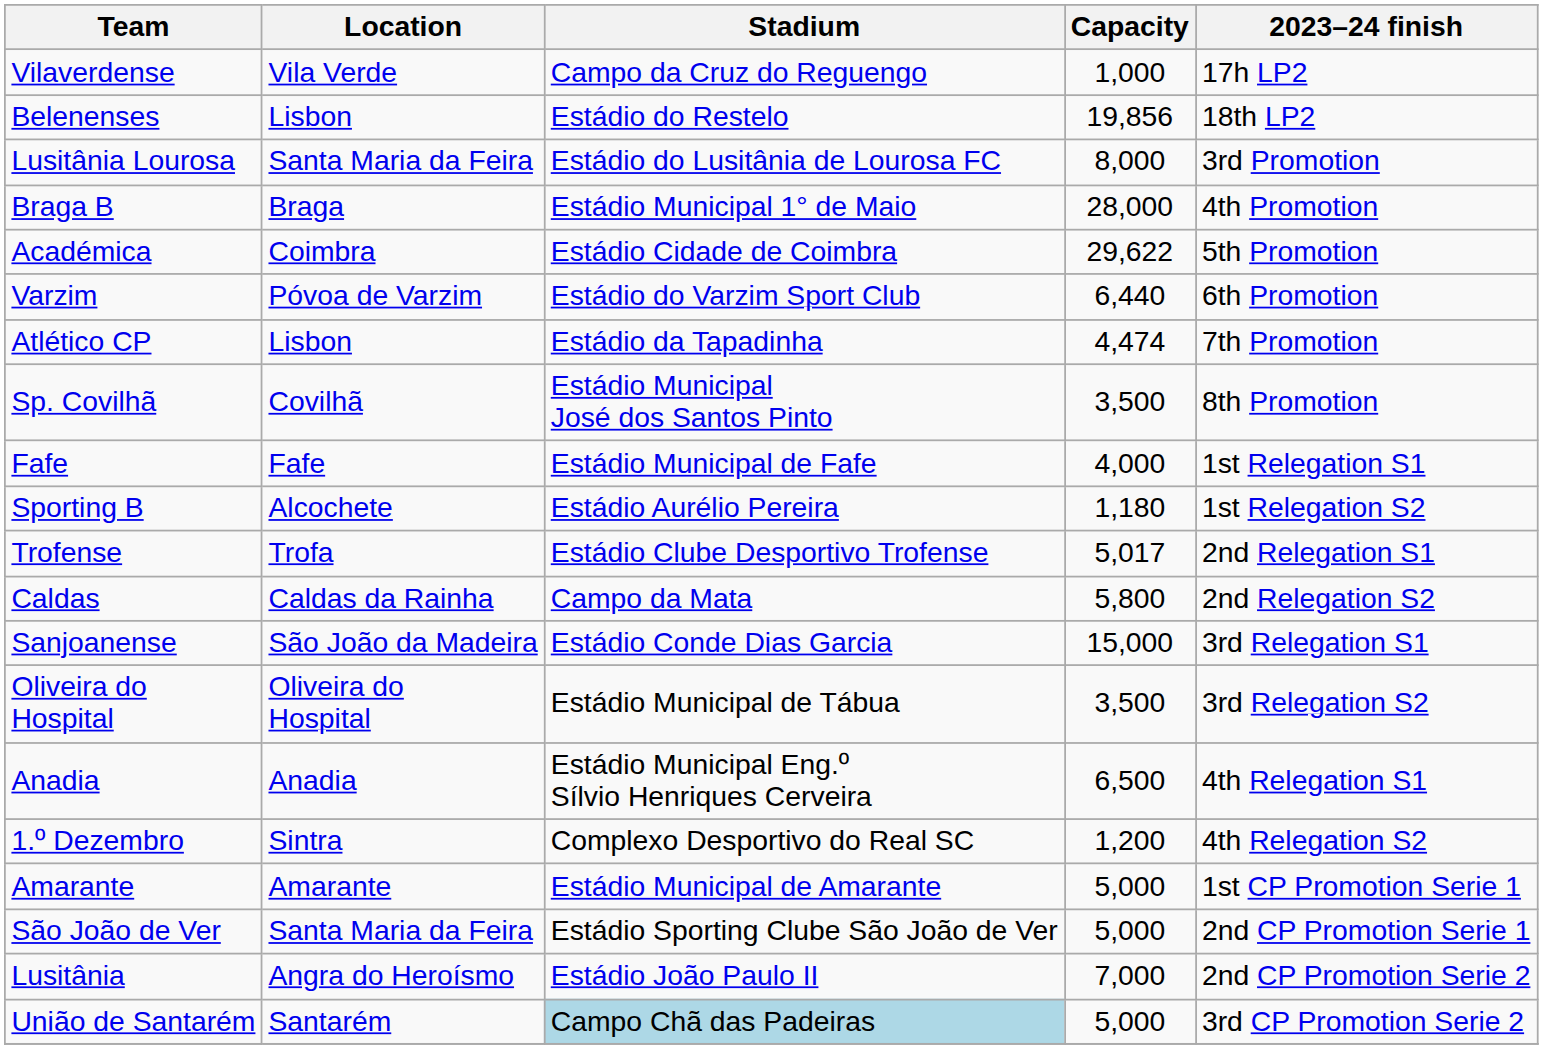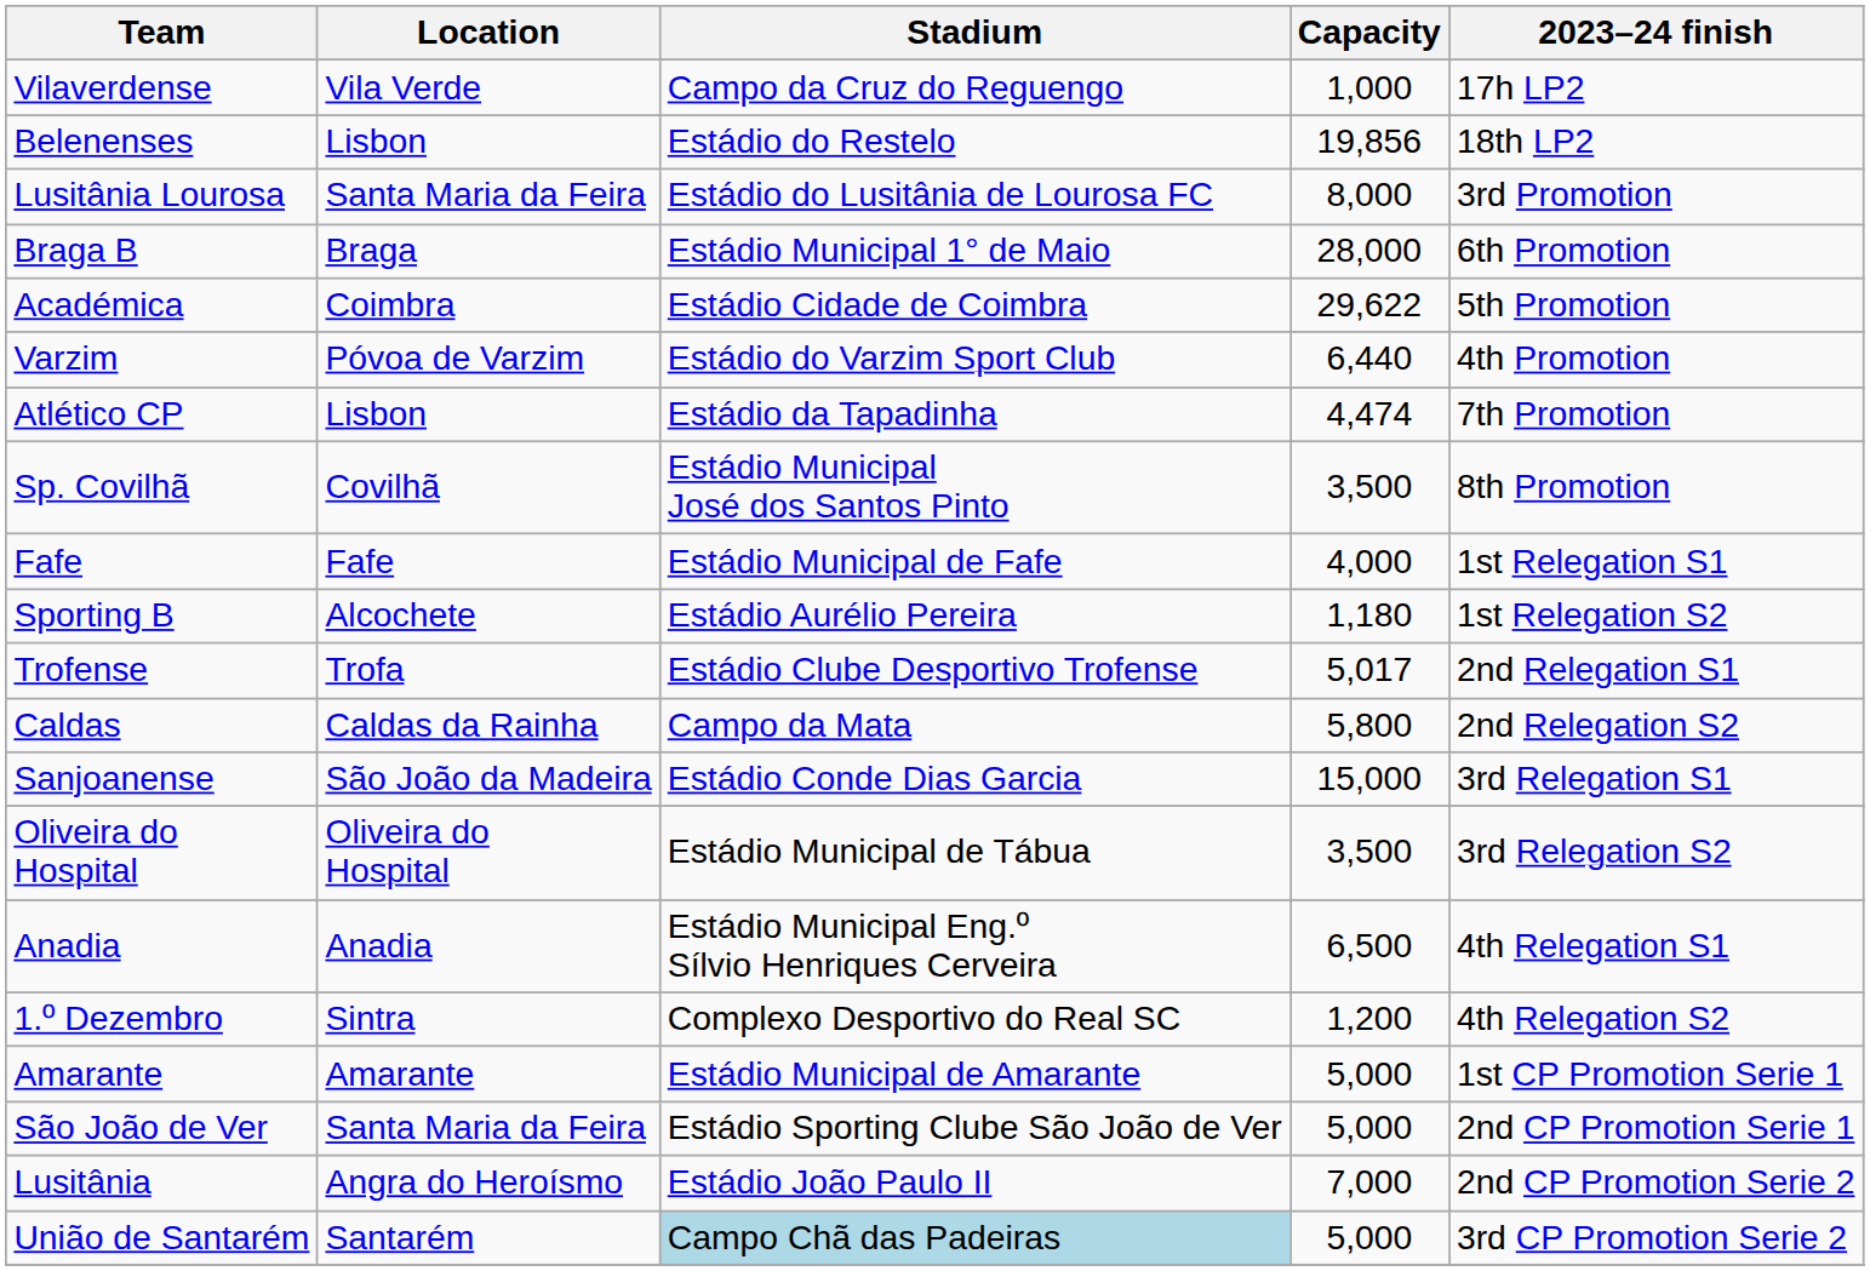 <table class="wikitable sortable">
 <tr>
 <th data-sort-type=text>Team</th>
 <th>Location</th>
 <th>Stadium</th>
 <th>Capacity</th>
 <th>2023–24 finish</th>
 </tr>
 <tr>
 <td><a href='#'>Vilaverdense</a></td>
 <td><a href='#'>Vila Verde</a></td>
 <td><a href='#'>Campo da Cruz do Reguengo</a></td>
 <td style="text-align:center;">1,000</td>
 <td>17h <a href='#'>LP2</a></td>
 </tr>
 <tr>
 <td><a href='#'>Belenenses</a></td>
 <td><a href='#'>Lisbon</a></td>
 <td><a href='#'>Estádio do Restelo</a></td>
 <td style="text-align:center;">19,856</td>
 <td>18th <a href='#'>LP2</a></td>
 </tr>
 <tr>
 <td><a href='#'>Lusitânia Lourosa</a></td>
 <td><a href='#'>Santa Maria da Feira</a></td>
 <td><a href='#'>Estádio do Lusitânia de Lourosa FC</a></td>
 <td style="text-align:center;">8,000</td>
 <td>3rd <a href='#'>Promotion</a></td>
 </tr>
 <tr>
 <td><a href='#'>Braga B</a></td>
 <td><a href='#'>Braga</a></td>
 <td><a href='#'>Estádio Municipal 1° de Maio</a></td>
 <td style="text-align:center;">28,000</td>
-<td>4th <a href='#'>Promotion</a></td>
+<td>6th <a href='#'>Promotion</a></td>
 </tr>
 <tr>
 <td><a href='#'>Académica</a></td>
 <td><a href='#'>Coimbra</a></td>
 <td><a href='#'>Estádio Cidade de Coimbra</a></td>
 <td style="text-align:center;">29,622</td>
 <td>5th <a href='#'>Promotion</a></td>
 </tr>
 <tr>
 <td><a href='#'>Varzim</a></td>
 <td><a href='#'>Póvoa de Varzim</a></td>
 <td><a href='#'>Estádio do Varzim Sport Club</a></td>
 <td style="text-align:center;">6,440</td>
-<td>6th <a href='#'>Promotion</a></td>
+<td>4th <a href='#'>Promotion</a></td>
 </tr>
 <tr>
 <td><a href='#'>Atlético CP</a></td>
 <td><a href='#'>Lisbon</a></td>
 <td><a href='#'>Estádio da Tapadinha</a></td>
 <td style="text-align:center;">4,474</td>
 <td>7th <a href='#'>Promotion</a></td>
 </tr>
 <tr>
 <td><a href='#'>Sp. Covilhã</a></td>
 <td><a href='#'>Covilhã</a></td>
 <td><a href='#'>Estádio Municipal<br>José dos Santos Pinto</a></td>
 <td style="text-align:center;">3,500</td>
 <td>8th <a href='#'>Promotion</a></td>
 </tr>
 <tr>
 <td><a href='#'>Fafe</a></td>
 <td><a href='#'>Fafe</a></td>
 <td><a href='#'>Estádio Municipal de Fafe</a></td>
 <td style="text-align:center;">4,000</td>
 <td>1st <a href='#'>Relegation S1</a></td>
 </tr>
 <tr>
 <td><a href='#'>Sporting B</a></td>
 <td><a href='#'>Alcochete</a></td>
 <td><a href='#'>Estádio Aurélio Pereira</a></td>
 <td style="text-align:center;">1,180</td>
 <td>1st <a href='#'>Relegation S2</a></td>
 </tr>
 <tr>
 <td><a href='#'>Trofense</a></td>
 <td><a href='#'>Trofa</a></td>
 <td><a href='#'>Estádio Clube Desportivo Trofense</a></td>
 <td style="text-align:center;">5,017</td>
 <td>2nd <a href='#'>Relegation S1</a></td>
 </tr>
 <tr>
 <td><a href='#'>Caldas</a></td>
 <td><a href='#'>Caldas da Rainha</a></td>
 <td><a href='#'>Campo da Mata</a></td>
 <td style="text-align:center;">5,800</td>
 <td>2nd <a href='#'>Relegation S2</a></td>
 </tr>
 <tr>
 <td><a href='#'>Sanjoanense</a></td>
 <td><a href='#'>São João da Madeira</a></td>
 <td><a href='#'>Estádio Conde Dias Garcia</a></td>
 <td style="text-align:center;">15,000</td>
 <td>3rd <a href='#'>Relegation S1</a></td>
 </tr>
 <tr>
 <td><a href='#'>Oliveira do<br>Hospital</a></td>
 <td><a href='#'>Oliveira do<br>Hospital</a></td>
 <td>Estádio Municipal de Tábua</td>
 <td style="text-align:center;">3,500</td>
 <td>3rd <a href='#'>Relegation S2</a></td>
 </tr>
 <tr>
 <td><a href='#'>Anadia</a></td>
 <td><a href='#'>Anadia</a></td>
 <td>Estádio Municipal Eng.º<br>Sílvio Henriques Cerveira</td>
 <td style="text-align:center;">6,500</td>
 <td>4th <a href='#'>Relegation S1</a></td>
 </tr>
 <tr>
 <td><a href='#'>1.º Dezembro</a></td>
 <td><a href='#'>Sintra</a></td>
 <td>Complexo Desportivo do Real SC</td>
 <td style="text-align:center;">1,200</td>
 <td>4th <a href='#'>Relegation S2</a></td>
 </tr>
 <tr>
 <td><a href='#'>Amarante</a></td>
 <td><a href='#'>Amarante</a></td>
 <td><a href='#'>Estádio Municipal de Amarante</a></td>
 <td style="text-align:center;">5,000</td>
 <td>1st <a href='#'>CP Promotion Serie 1</a></td>
 </tr>
 <tr>
 <td><a href='#'>São João de Ver</a></td>
 <td><a href='#'>Santa Maria da Feira</a></td>
 <td>Estádio Sporting Clube São João de Ver</td>
 <td style="text-align:center;">5,000</td>
 <td>2nd <a href='#'>CP Promotion Serie 1</a></td>
 </tr>
 <tr>
 <td><a href='#'>Lusitânia</a></td>
 <td> <a href='#'>Angra do Heroísmo</a></td>
 <td><a href='#'>Estádio João Paulo II</a></td>
 <td style="text-align:center;">7,000</td>
 <td>2nd <a href='#'>CP Promotion Serie 2</a></td>
 </tr>
 <tr>
 <td><a href='#'>União de Santarém</a></td>
 <td><a href='#'>Santarém</a></td>
 <td style="background: lightblue;">Campo Chã das Padeiras</td>
 <td style="text-align:center;">5,000</td>
 <td>3rd <a href='#'>CP Promotion Serie 2</a></td>
 </tr>
 <tr>
 </tr>
 </table>
